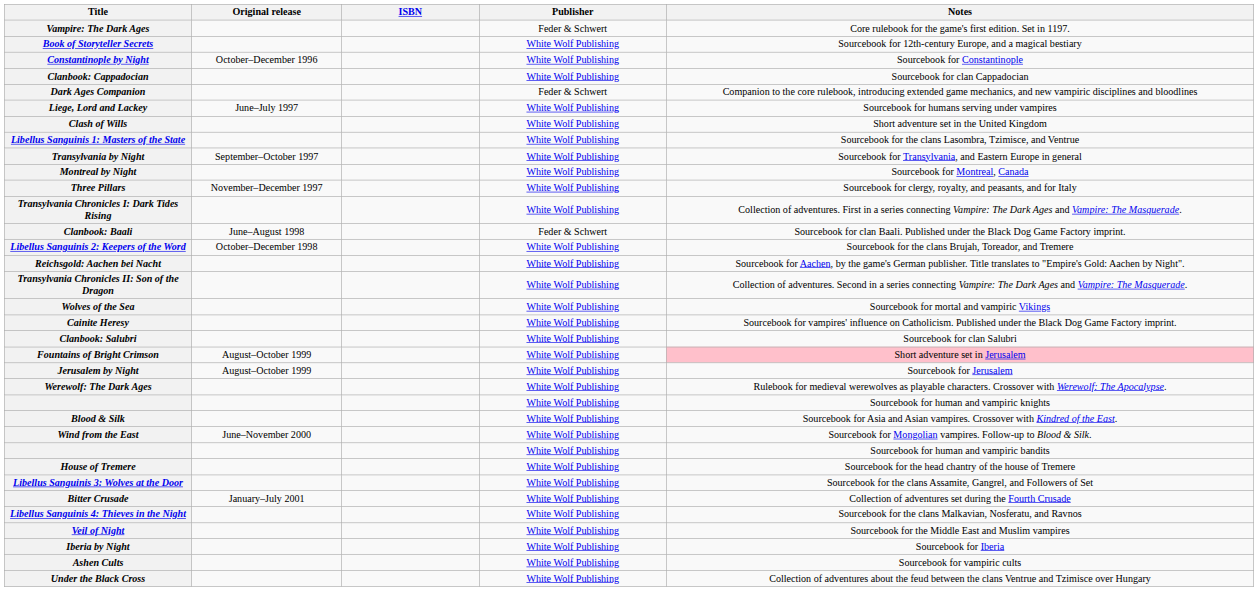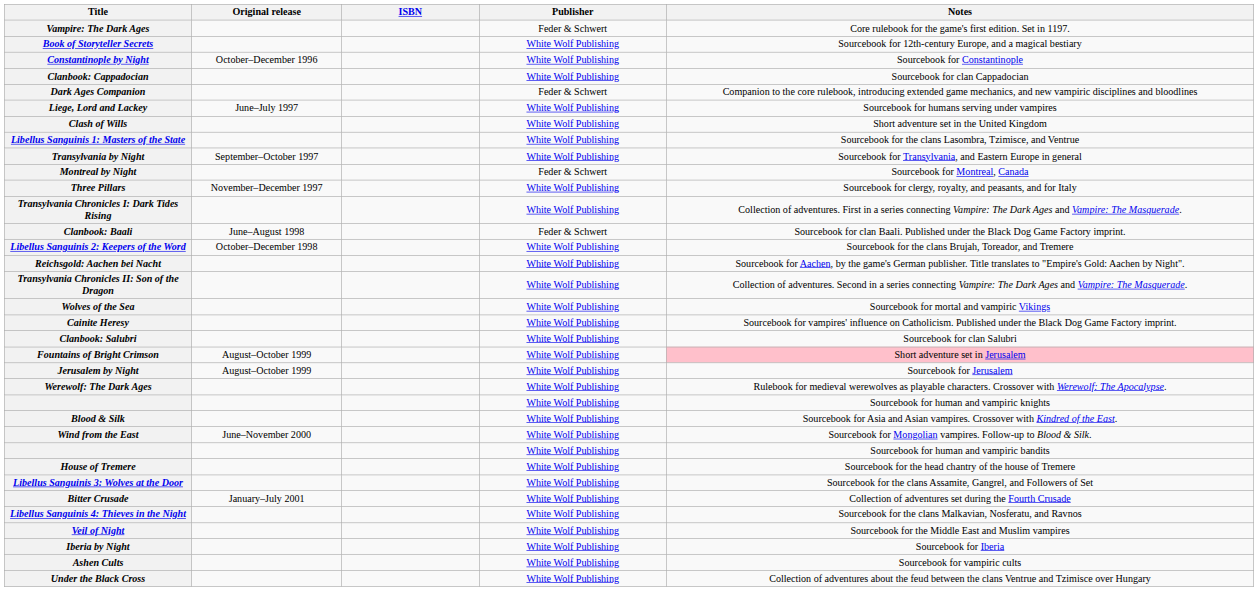 <table class="wikitable sortable plainrowheaders" style="width: 100%;">
 <tr>
 <th scope="col" style="width:15%;">Title</th>
 <th scope="col" style="width:12%;">Original release </th>
 <th scope="col" style="width:11%;"><a href='#'>ISBN</a></th>
 <th scope="col" style="width:15%;">Publisher</th>
 <th scope="col" style="width:47%;">Notes</th>
 </tr>
 <tr style="text-align: center;">
 <th scope="row" style="text-align:center;"><em>Vampire: The Dark Ages</em></th>
 <td></td>
 <td></td>
 <td>Feder & Schwert</td>
 <td>Core rulebook for the game's first edition. Set in 1197.</td>
 </tr>
 <tr style="text-align: center;">
 <th scope="row" style="text-align:center;"><em><a href='#'>Book of Storyteller Secrets</a></em></th>
 <td></td>
 <td></td>
 <td><a href='#'>White Wolf Publishing</a></td>
 <td>Sourcebook for 12th-century Europe, and a magical bestiary</td>
 </tr>
 <tr style="text-align: center;">
 <th scope="row" style="text-align:center;"><em><a href='#'>Constantinople by Night</a></em></th>
 <td>October–December 1996</td>
 <td></td>
 <td><a href='#'>White Wolf Publishing</a></td>
 <td>Sourcebook for <a href='#'>Constantinople</a></td>
 </tr>
 <tr style="text-align: center;">
 <th scope="row" style="text-align:center;"><em>Clanbook: Cappadocian</em></th>
 <td></td>
 <td></td>
 <td><a href='#'>White Wolf Publishing</a></td>
 <td>Sourcebook for clan Cappadocian</td>
 </tr>
 <tr style="text-align: center;">
 <th scope="row" style="text-align:center;"><em>Dark Ages Companion</em></th>
 <td></td>
 <td></td>
 <td>Feder & Schwert</td>
 <td>Companion to the core rulebook, introducing extended game mechanics, and new vampiric disciplines and bloodlines</td>
 </tr>
 <tr style="text-align: center;">
 <th scope="row" style="text-align:center;"><em>Liege, Lord and Lackey</em></th>
 <td>June–July 1997</td>
 <td></td>
 <td><a href='#'>White Wolf Publishing</a></td>
 <td>Sourcebook for humans serving under vampires</td>
 </tr>
 <tr style="text-align: center;">
 <th scope="row" style="text-align:center;"><em>Clash of Wills</em></th>
 <td></td>
 <td></td>
 <td><a href='#'>White Wolf Publishing</a></td>
 <td>Short adventure set in the United Kingdom</td>
 </tr>
 <tr style="text-align: center;">
 <th scope="row" style="text-align:center;"><em><a href='#'>Libellus Sanguinis 1: Masters of the State</a></em></th>
 <td></td>
 <td></td>
 <td><a href='#'>White Wolf Publishing</a></td>
 <td>Sourcebook for the clans Lasombra, Tzimisce, and Ventrue</td>
 </tr>
 <tr style="text-align: center;">
 <th scope="row" style="text-align:center;"><em>Transylvania by Night</em></th>
 <td>September–October 1997</td>
 <td></td>
 <td><a href='#'>White Wolf Publishing</a></td>
 <td>Sourcebook for <a href='#'>Transylvania</a>, and Eastern Europe in general</td>
 </tr>
 <tr style="text-align: center;">
 <th scope="row" style="text-align:center;"><em>Montreal by Night</em></th>
 <td></td>
 <td></td>
-<td><a href='#'>White Wolf Publishing</a></td>
+<td>Feder & Schwert</td>
 <td>Sourcebook for <a href='#'>Montreal</a>, <a href='#'>Canada</a></td>
 </tr>
 <tr style="text-align: center;">
 <th scope="row" style="text-align:center;"><em>Three Pillars</em></th>
 <td>November–December 1997</td>
 <td></td>
 <td><a href='#'>White Wolf Publishing</a></td>
 <td>Sourcebook for clergy, royalty, and peasants, and for Italy</td>
 </tr>
 <tr style="text-align: center;">
 <th scope="row" style="text-align:center;"><em>Transylvania Chronicles I: Dark Tides Rising</em></th>
 <td></td>
 <td></td>
 <td><a href='#'>White Wolf Publishing</a></td>
 <td>Collection of adventures. First in a series connecting <em>Vampire: The Dark Ages</em> and <em><a href='#'>Vampire: The Masquerade</a></em>.</td>
 </tr>
 <tr style="text-align: center;">
 <th scope="row" style="text-align:center;"><em>Clanbook: Baali</em></th>
 <td>June–August 1998</td>
 <td></td>
 <td>Feder & Schwert</td>
 <td>Sourcebook for clan Baali. Published under the Black Dog Game Factory imprint.</td>
 </tr>
 <tr style="text-align: center;">
 <th scope="row" style="text-align:center;"><em><a href='#'>Libellus Sanguinis 2: Keepers of the Word</a></em></th>
 <td>October–December 1998</td>
 <td></td>
 <td><a href='#'>White Wolf Publishing</a></td>
 <td>Sourcebook for the clans Brujah, Toreador, and Tremere</td>
 </tr>
 <tr style="text-align: center;">
 <th scope="row" style="text-align:center;"><em>Reichsgold: Aachen bei Nacht</em></th>
 <td></td>
 <td></td>
 <td><a href='#'>White Wolf Publishing</a></td>
 <td>Sourcebook for <a href='#'>Aachen</a>, by the game's German publisher. Title translates to "Empire's Gold: Aachen by Night".</td>
 </tr>
 <tr style="text-align: center;">
 <th scope="row" style="text-align:center;"><em>Transylvania Chronicles II: Son of the Dragon</em></th>
 <td></td>
 <td></td>
 <td><a href='#'>White Wolf Publishing</a></td>
 <td>Collection of adventures. Second in a series connecting <em>Vampire: The Dark Ages</em> and <em><a href='#'>Vampire: The Masquerade</a></em>.</td>
 </tr>
 <tr style="text-align: center;">
 <th scope="row" style="text-align:center;"><em>Wolves of the Sea</em></th>
 <td></td>
 <td></td>
 <td><a href='#'>White Wolf Publishing</a></td>
 <td>Sourcebook for mortal and vampiric <a href='#'>Vikings</a></td>
 </tr>
 <tr style="text-align: center;">
 <th scope="row" style="text-align:center;"><em>Cainite Heresy</em></th>
 <td></td>
 <td></td>
 <td><a href='#'>White Wolf Publishing</a></td>
 <td>Sourcebook for vampires' influence on Catholicism. Published under the Black Dog Game Factory imprint.</td>
 </tr>
 <tr style="text-align: center;">
 <th scope="row" style="text-align:center;"><em>Clanbook: Salubri</em></th>
 <td></td>
 <td></td>
 <td><a href='#'>White Wolf Publishing</a></td>
 <td>Sourcebook for clan Salubri</td>
 </tr>
 <tr style="text-align: center;">
 <th scope="row" style="text-align:center;"><em>Fountains of Bright Crimson</em></th>
 <td>August–October 1999</td>
 <td></td>
 <td><a href='#'>White Wolf Publishing</a></td>
 <td style="background: pink;">Short adventure set in <a href='#'>Jerusalem</a></td>
 </tr>
 <tr style="text-align: center;">
 <th scope="row" style="text-align:center;"><em>Jerusalem by Night</em></th>
 <td>August–October 1999</td>
 <td></td>
 <td><a href='#'>White Wolf Publishing</a></td>
 <td>Sourcebook for <a href='#'>Jerusalem</a></td>
 </tr>
 <tr style="text-align: center;">
 <th scope="row" style="text-align:center;"><em>Werewolf: The Dark Ages</em></th>
 <td></td>
 <td></td>
 <td><a href='#'>White Wolf Publishing</a></td>
 <td>Rulebook for medieval werewolves as playable characters. Crossover with <em><a href='#'>Werewolf: The Apocalypse</a></em>.</td>
 </tr>
 <tr style="text-align: center;">
 <th scope="row" style="text-align:center;"></th>
 <td></td>
 <td></td>
 <td><a href='#'>White Wolf Publishing</a></td>
 <td>Sourcebook for human and vampiric knights</td>
 </tr>
 <tr style="text-align: center;">
 <th scope="row" style="text-align:center;"><em>Blood & Silk</em></th>
 <td></td>
 <td></td>
 <td><a href='#'>White Wolf Publishing</a></td>
 <td>Sourcebook for Asia and Asian vampires. Crossover with <em><a href='#'>Kindred of the East</a></em>.</td>
 </tr>
 <tr style="text-align: center;">
 <th scope="row" style="text-align:center;"><em>Wind from the East</em></th>
 <td>June–November 2000</td>
 <td></td>
 <td><a href='#'>White Wolf Publishing</a></td>
 <td>Sourcebook for <a href='#'>Mongolian</a> vampires. Follow-up to <em>Blood & Silk</em>.</td>
 </tr>
 <tr style="text-align: center;">
 <th scope="row" style="text-align:center;"></th>
 <td></td>
 <td></td>
 <td><a href='#'>White Wolf Publishing</a></td>
 <td>Sourcebook for human and vampiric bandits</td>
 </tr>
 <tr style="text-align: center;">
 <th scope="row" style="text-align:center;"><em>House of Tremere</em></th>
 <td></td>
 <td></td>
 <td><a href='#'>White Wolf Publishing</a></td>
 <td>Sourcebook for the head chantry of the house of Tremere</td>
 </tr>
 <tr style="text-align: center;">
 <th scope="row" style="text-align:center;"><em><a href='#'>Libellus Sanguinis 3: Wolves at the Door</a></em></th>
 <td></td>
 <td></td>
 <td><a href='#'>White Wolf Publishing</a></td>
 <td>Sourcebook for the clans Assamite, Gangrel, and Followers of Set</td>
 </tr>
 <tr style="text-align: center;">
 <th scope="row" style="text-align:center;"><em>Bitter Crusade</em></th>
 <td>January–July 2001</td>
 <td></td>
 <td><a href='#'>White Wolf Publishing</a></td>
 <td>Collection of adventures set during the <a href='#'>Fourth Crusade</a></td>
 </tr>
 <tr style="text-align: center;">
 <th scope="row" style="text-align:center;"><em><a href='#'>Libellus Sanguinis 4: Thieves in the Night</a></em></th>
 <td></td>
 <td></td>
 <td><a href='#'>White Wolf Publishing</a></td>
 <td>Sourcebook for the clans Malkavian, Nosferatu, and Ravnos</td>
 </tr>
 <tr style="text-align: center;">
 <th scope="row" style="text-align:center;"><em><a href='#'>Veil of Night</a></em></th>
 <td></td>
 <td></td>
 <td><a href='#'>White Wolf Publishing</a></td>
 <td>Sourcebook for the Middle East and Muslim vampires</td>
 </tr>
 <tr style="text-align: center;">
 <th scope="row" style="text-align:center;"><em>Iberia by Night</em></th>
 <td></td>
 <td></td>
 <td><a href='#'>White Wolf Publishing</a></td>
 <td>Sourcebook for <a href='#'>Iberia</a></td>
 </tr>
 <tr style="text-align: center;">
 <th scope="row" style="text-align:center;"><em>Ashen Cults</em></th>
 <td></td>
 <td></td>
 <td><a href='#'>White Wolf Publishing</a></td>
 <td>Sourcebook for vampiric cults</td>
 </tr>
 <tr style="text-align: center;">
 <th scope="row" style="text-align:center;"><em>Under the Black Cross</em></th>
 <td></td>
 <td></td>
 <td><a href='#'>White Wolf Publishing</a></td>
 <td>Collection of adventures about the feud between the clans Ventrue and Tzimisce over Hungary</td>
 </tr>
 </table>
